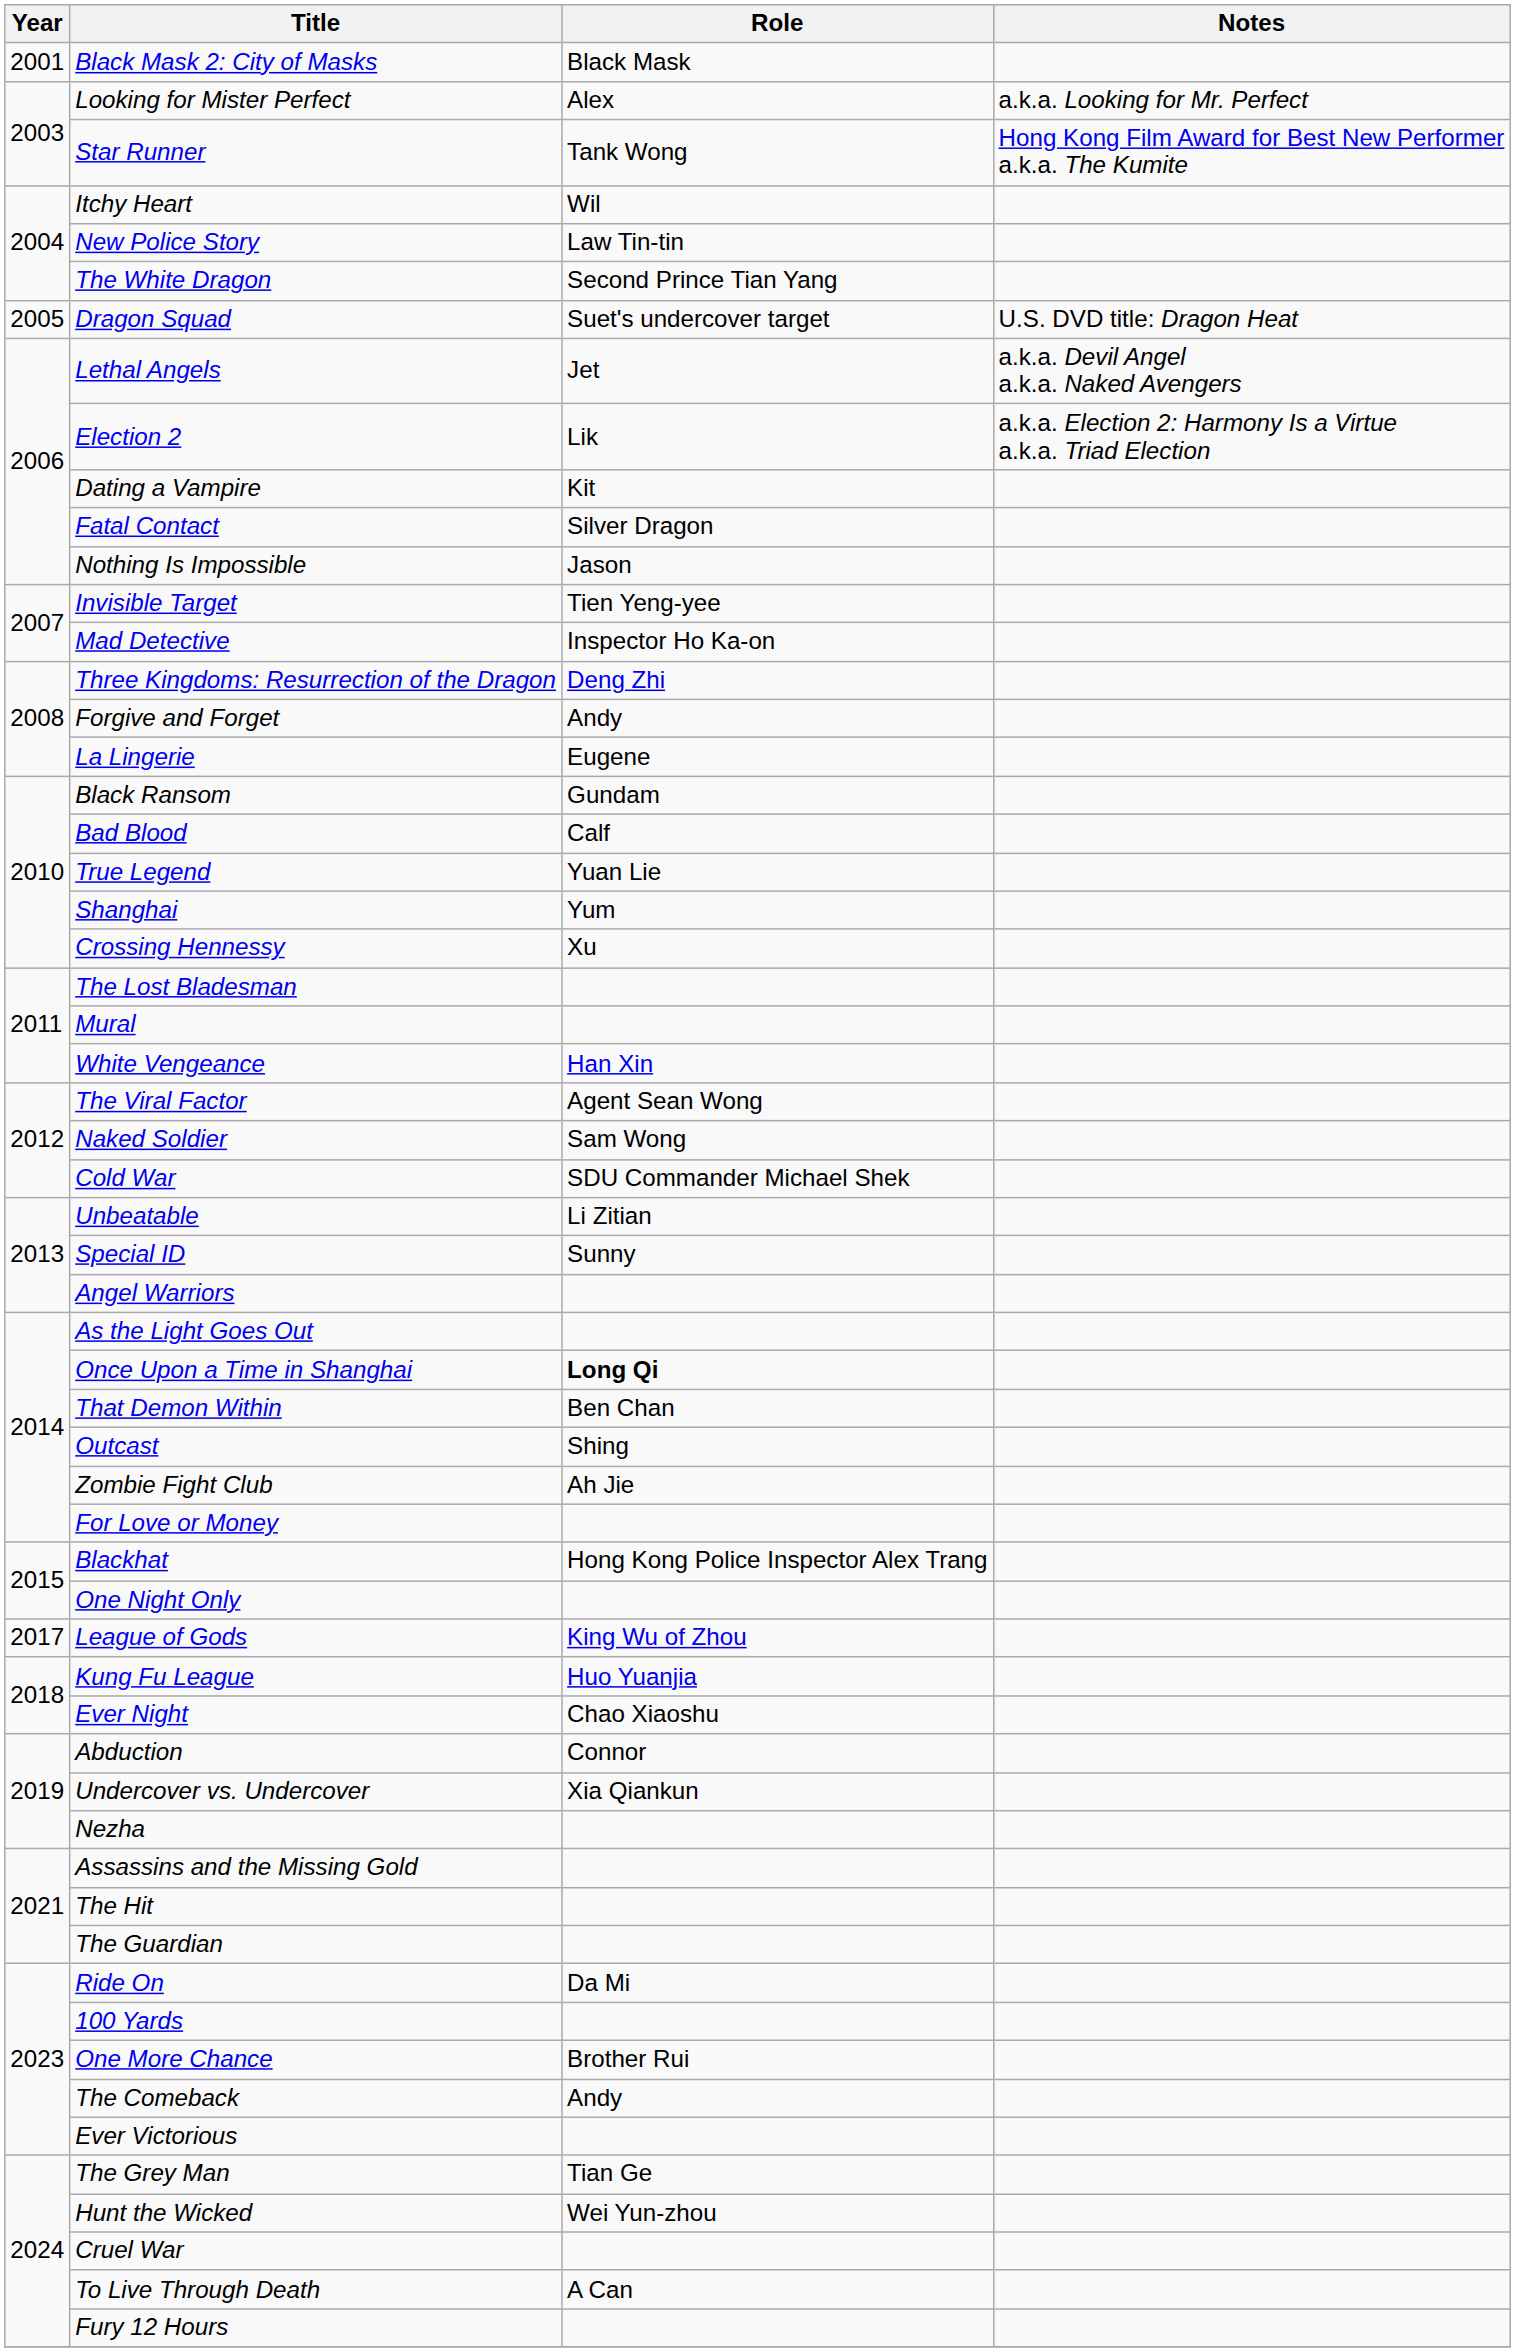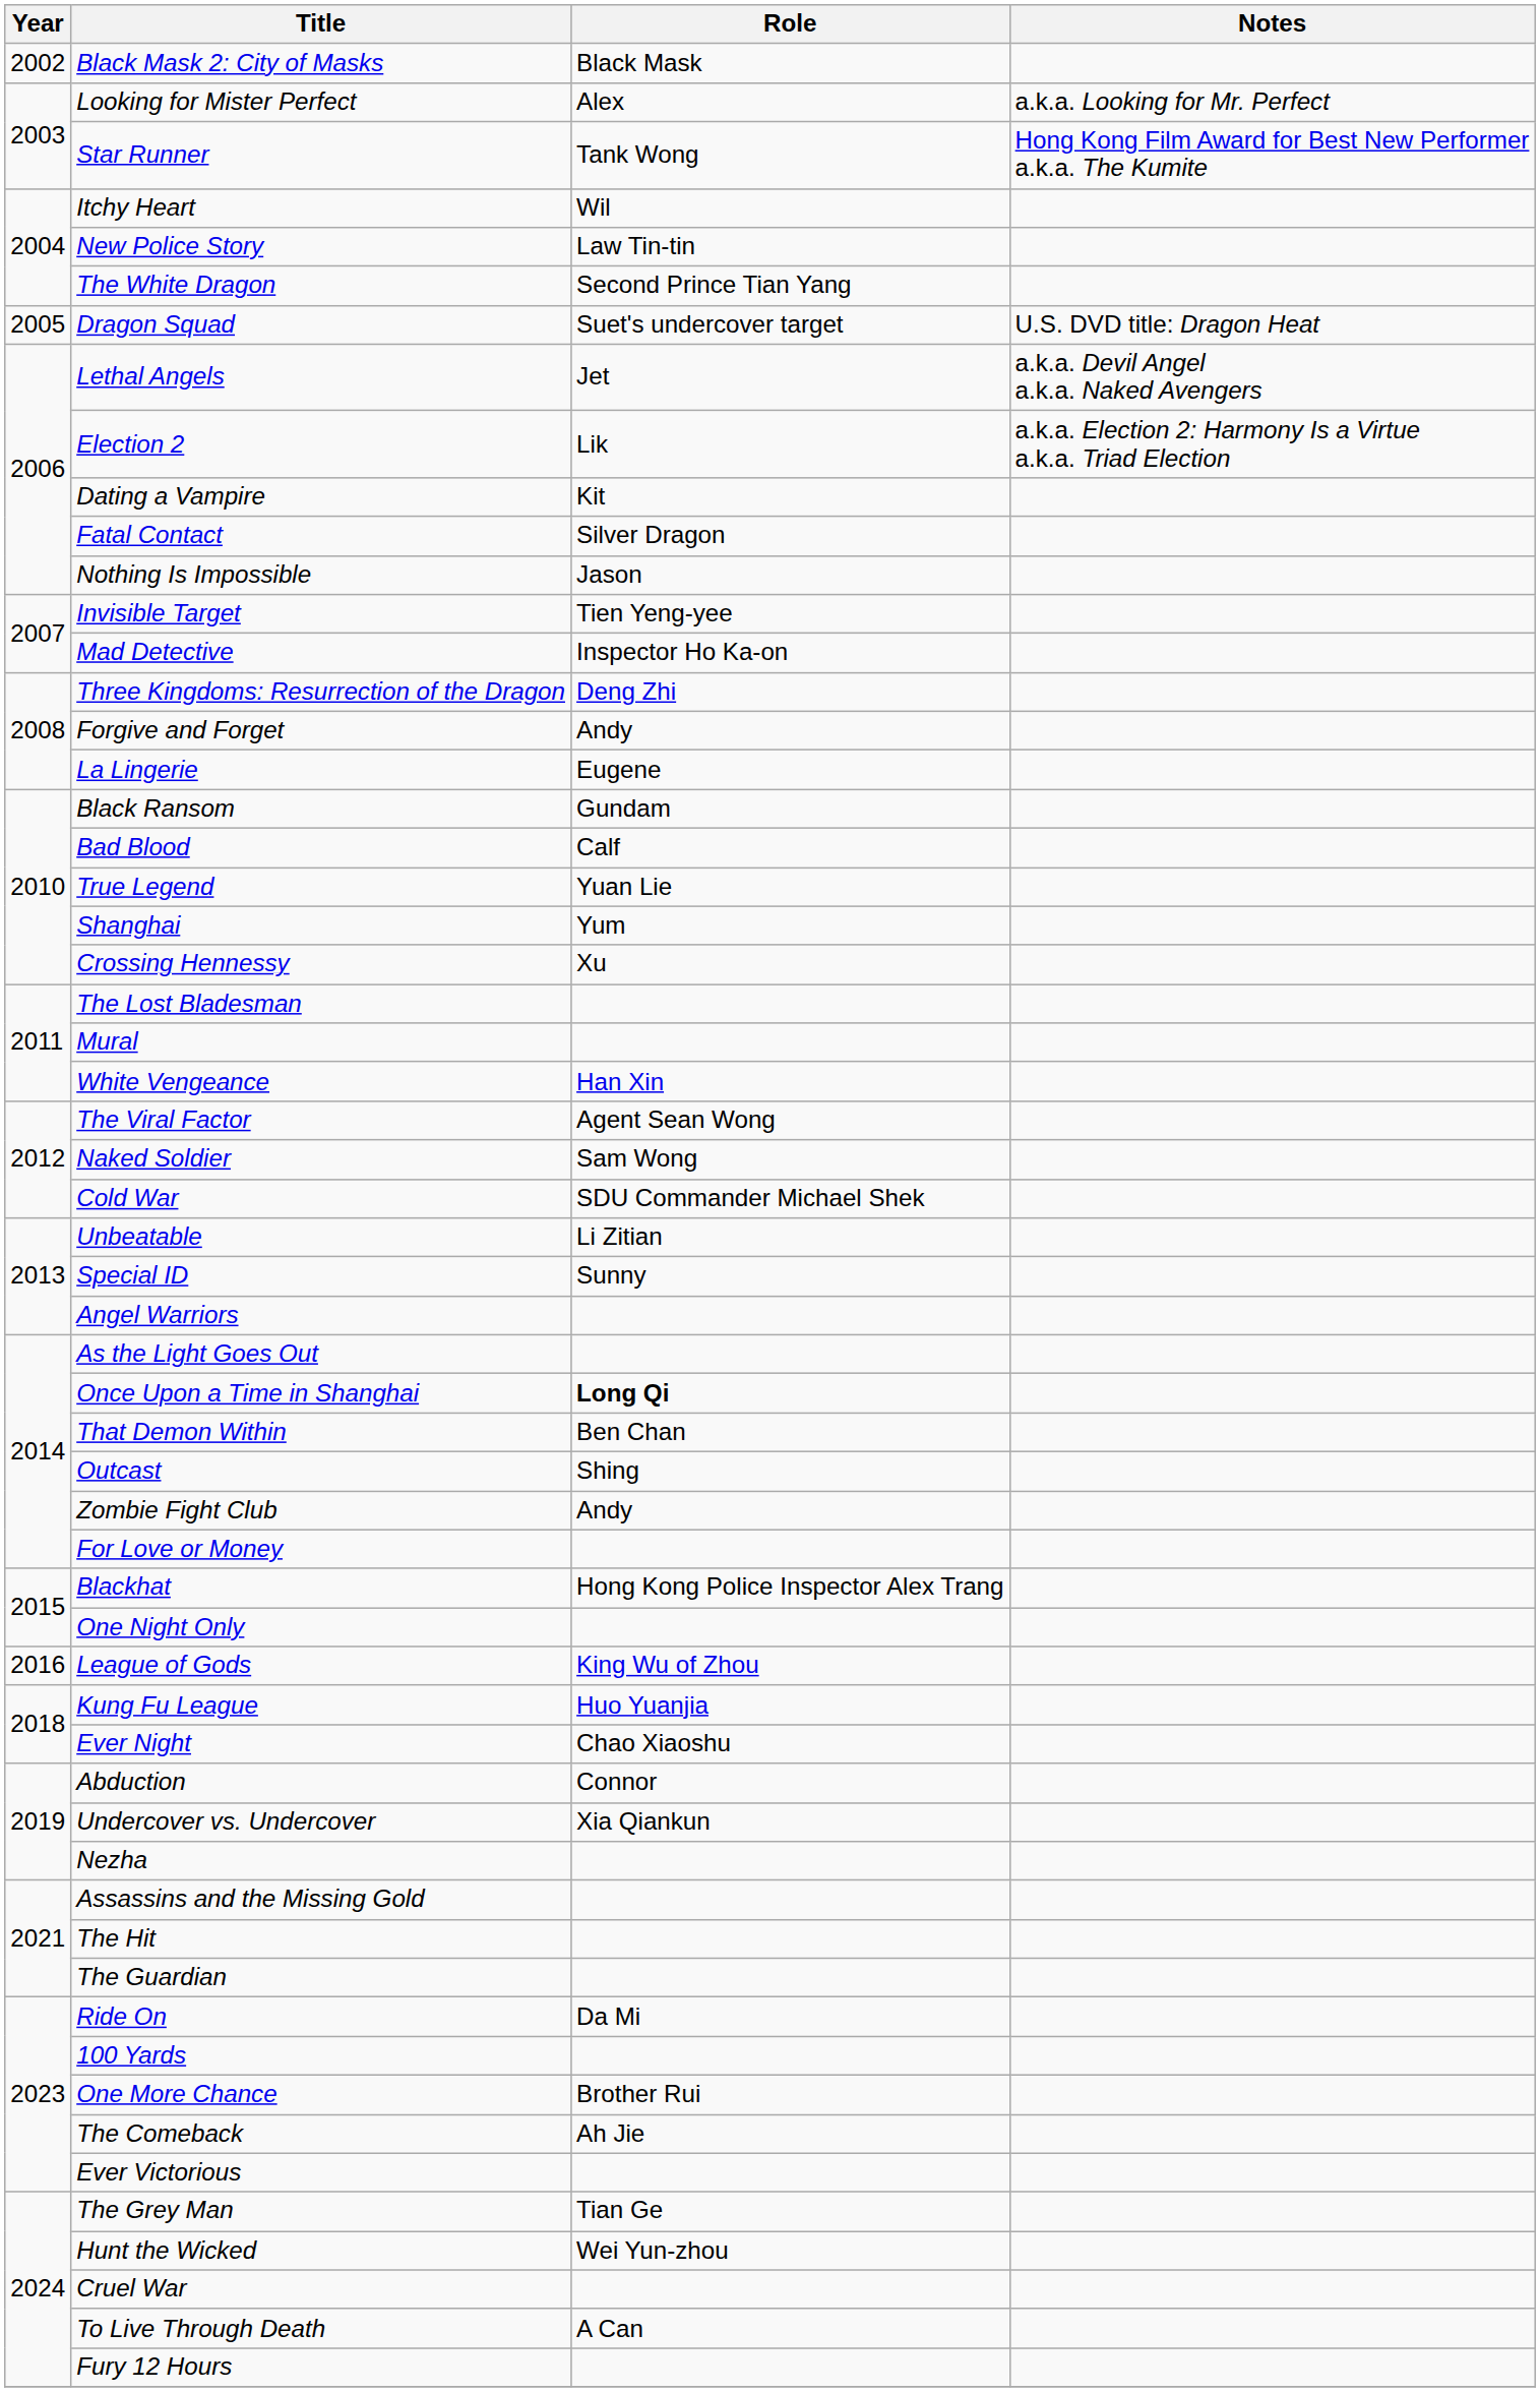 <table class="wikitable">
 <tr>
 <th>Year</th>
 <th>Title</th>
 <th>Role</th>
 <th>Notes</th>
 </tr>
 <tr>
-<td>2001</td>
+<td>2002</td>
 <td><em><a href='#'>Black Mask 2: City of Masks</a></em></td>
 <td>Black Mask</td>
 <td></td>
 </tr>
 <tr>
 <td rowspan=2>2003</td>
 <td><em>Looking for Mister Perfect</em></td>
 <td>Alex</td>
 <td>a.k.a. <em>Looking for Mr. Perfect</em></td>
 </tr>
 <tr>
 <td><em><a href='#'>Star Runner</a></em></td>
 <td>Tank Wong</td>
 <td><a href='#'>Hong Kong Film Award for Best New Performer</a> <br> a.k.a. <em>The Kumite</em></td>
 </tr>
 <tr>
 <td rowspan=3>2004</td>
 <td><em>Itchy Heart</em></td>
 <td>Wil</td>
 <td></td>
 </tr>
 <tr>
 <td><em><a href='#'>New Police Story</a></em></td>
 <td>Law Tin-tin</td>
 <td></td>
 </tr>
 <tr>
 <td><em><a href='#'>The White Dragon</a></em></td>
 <td>Second Prince Tian Yang</td>
 <td></td>
 </tr>
 <tr>
 <td>2005</td>
 <td><em><a href='#'>Dragon Squad</a></em></td>
 <td>Suet's undercover target</td>
 <td>U.S. DVD title: <em>Dragon Heat</em></td>
 </tr>
 <tr>
 <td rowspan=5>2006</td>
 <td><em><a href='#'>Lethal Angels</a></em></td>
 <td>Jet</td>
 <td>a.k.a. <em>Devil Angel</em> <br> a.k.a. <em>Naked Avengers</em></td>
 </tr>
 <tr>
 <td><em><a href='#'>Election 2</a></em></td>
 <td>Lik</td>
 <td>a.k.a. <em>Election 2: Harmony Is a Virtue</em> <br> a.k.a. <em>Triad Election</em></td>
 </tr>
 <tr>
 <td><em>Dating a Vampire</em></td>
 <td>Kit</td>
 <td></td>
 </tr>
 <tr>
 <td><em><a href='#'>Fatal Contact</a></em></td>
 <td>Silver Dragon</td>
 <td></td>
 </tr>
 <tr>
 <td><em>Nothing Is Impossible</em></td>
 <td>Jason</td>
 <td></td>
 </tr>
 <tr>
 <td rowspan=2>2007</td>
 <td><em><a href='#'>Invisible Target</a></em></td>
 <td>Tien Yeng-yee</td>
 <td></td>
 </tr>
 <tr>
 <td><em><a href='#'>Mad Detective</a></em></td>
 <td>Inspector Ho Ka-on</td>
 <td></td>
 </tr>
 <tr>
 <td rowspan=3>2008</td>
 <td><em><a href='#'>Three Kingdoms: Resurrection of the Dragon</a></em></td>
 <td><a href='#'>Deng Zhi</a></td>
 <td></td>
 </tr>
 <tr>
 <td><em>Forgive and Forget</em></td>
 <td>Andy</td>
 <td></td>
 </tr>
 <tr>
 <td><em><a href='#'>La Lingerie</a></em></td>
 <td>Eugene</td>
 <td></td>
 </tr>
 <tr>
 <td rowspan=5>2010</td>
 <td><em>Black Ransom</em></td>
 <td>Gundam</td>
 <td></td>
 </tr>
 <tr>
 <td><em><a href='#'>Bad Blood</a></em></td>
 <td>Calf</td>
 <td></td>
 </tr>
 <tr>
 <td><em><a href='#'>True Legend</a></em></td>
 <td>Yuan Lie</td>
 <td></td>
 </tr>
 <tr>
 <td><em><a href='#'>Shanghai</a></em></td>
 <td>Yum</td>
 <td></td>
 </tr>
 <tr>
 <td><em><a href='#'>Crossing Hennessy</a></em></td>
 <td>Xu</td>
 <td></td>
 </tr>
 <tr>
 <td rowspan=3>2011</td>
 <td><em><a href='#'>The Lost Bladesman</a></em></td>
 <td></td>
 <td></td>
 </tr>
 <tr>
 <td><em><a href='#'>Mural</a></em></td>
 <td></td>
 <td></td>
 </tr>
 <tr>
 <td><em><a href='#'>White Vengeance</a></em></td>
 <td><a href='#'>Han Xin</a></td>
 <td></td>
 </tr>
 <tr>
 <td rowspan=3>2012</td>
 <td><em><a href='#'>The Viral Factor</a></em></td>
 <td>Agent Sean Wong</td>
 <td></td>
 </tr>
 <tr>
 <td><em><a href='#'>Naked Soldier</a></em></td>
 <td>Sam Wong</td>
 <td></td>
 </tr>
 <tr>
 <td><em><a href='#'>Cold War</a></em></td>
 <td>SDU Commander Michael Shek</td>
 <td></td>
 </tr>
 <tr>
 <td rowspan=3>2013</td>
 <td><em><a href='#'>Unbeatable</a></em></td>
 <td>Li Zitian</td>
 <td></td>
 </tr>
 <tr>
 <td><em><a href='#'>Special ID</a></em></td>
 <td>Sunny</td>
 <td></td>
 </tr>
 <tr>
 <td><em><a href='#'>Angel Warriors</a></em></td>
 <td></td>
 <td></td>
 </tr>
 <tr>
 <td rowspan=6>2014</td>
 <td><em><a href='#'>As the Light Goes Out</a></em></td>
 <td></td>
 <td></td>
 </tr>
 <tr>
 <td><em><a href='#'>Once Upon a Time in Shanghai</a></em></td>
 <td><strong>Long Qi</strong></td>
 <td></td>
 </tr>
 <tr>
 <td><em><a href='#'>That Demon Within</a></em></td>
 <td>Ben Chan</td>
 <td></td>
 </tr>
 <tr>
 <td><em><a href='#'>Outcast</a></em></td>
 <td>Shing</td>
 <td></td>
 </tr>
 <tr>
 <td><em>Zombie Fight Club</em></td>
-<td>Ah Jie</td>
+<td>Andy</td>
 <td></td>
 </tr>
 <tr>
 <td><em><a href='#'>For Love or Money</a></em></td>
 <td></td>
 <td></td>
 </tr>
 <tr>
 <td rowspan=2>2015</td>
 <td><em><a href='#'>Blackhat</a></em></td>
 <td>Hong Kong Police Inspector Alex Trang</td>
 <td></td>
 </tr>
 <tr>
 <td><em><a href='#'>One Night Only</a></em></td>
 <td></td>
 <td></td>
 </tr>
 <tr>
-<td>2017</td>
+<td>2016</td>
 <td><em><a href='#'>League of Gods</a></em></td>
 <td><a href='#'>King Wu of Zhou</a></td>
 <td></td>
 </tr>
 <tr>
 <td rowspan=2>2018</td>
 <td><em><a href='#'>Kung Fu League</a></em></td>
 <td><a href='#'>Huo Yuanjia</a></td>
 <td></td>
 </tr>
 <tr>
 <td><em><a href='#'>Ever Night</a></em></td>
 <td>Chao Xiaoshu</td>
 <td></td>
 </tr>
 <tr>
 <td rowspan="3">2019</td>
 <td><em>Abduction</em></td>
 <td>Connor</td>
 <td></td>
 </tr>
 <tr>
 <td><em>Undercover vs. Undercover</em></td>
 <td>Xia Qiankun</td>
 <td></td>
 </tr>
 <tr>
 <td><em>Nezha</em></td>
 <td></td>
 <td></td>
 </tr>
 <tr>
 <td rowspan="3">2021</td>
 <td><em>Assassins and the Missing Gold</em></td>
 <td></td>
 <td></td>
 </tr>
 <tr>
 <td><em>The Hit</em></td>
 <td></td>
 <td></td>
 </tr>
 <tr>
 <td><em>The Guardian</em></td>
 <td></td>
 <td></td>
 </tr>
 <tr>
 <td rowspan=5>2023</td>
 <td><em><a href='#'>Ride On</a></em></td>
 <td>Da Mi</td>
 <td></td>
 </tr>
 <tr>
 <td><em><a href='#'>100 Yards</a></em></td>
 <td></td>
 <td></td>
 </tr>
 <tr>
 <td><em><a href='#'>One More Chance</a></em></td>
 <td>Brother Rui</td>
 <td></td>
 </tr>
 <tr>
 <td><em>The Comeback</em></td>
-<td>Andy</td>
+<td>Ah Jie</td>
 <td></td>
 </tr>
 <tr>
 <td><em>Ever Victorious</em></td>
 <td></td>
 <td></td>
 </tr>
 <tr>
 <td rowspan=5>2024</td>
 <td><em>The Grey Man</em></td>
 <td>Tian Ge</td>
 <td></td>
 </tr>
 <tr>
 <td><em>Hunt the Wicked</em></td>
 <td>Wei Yun-zhou</td>
 <td></td>
 </tr>
 <tr>
 <td><em>Cruel War</em></td>
 <td></td>
 <td></td>
 </tr>
 <tr>
 <td><em>To Live Through Death</em></td>
 <td>A Can</td>
 <td></td>
 </tr>
 <tr>
 <td><em>Fury 12 Hours</em></td>
 <td></td>
 <td></td>
 </tr>
 <tr>
 </tr>
 </table>
